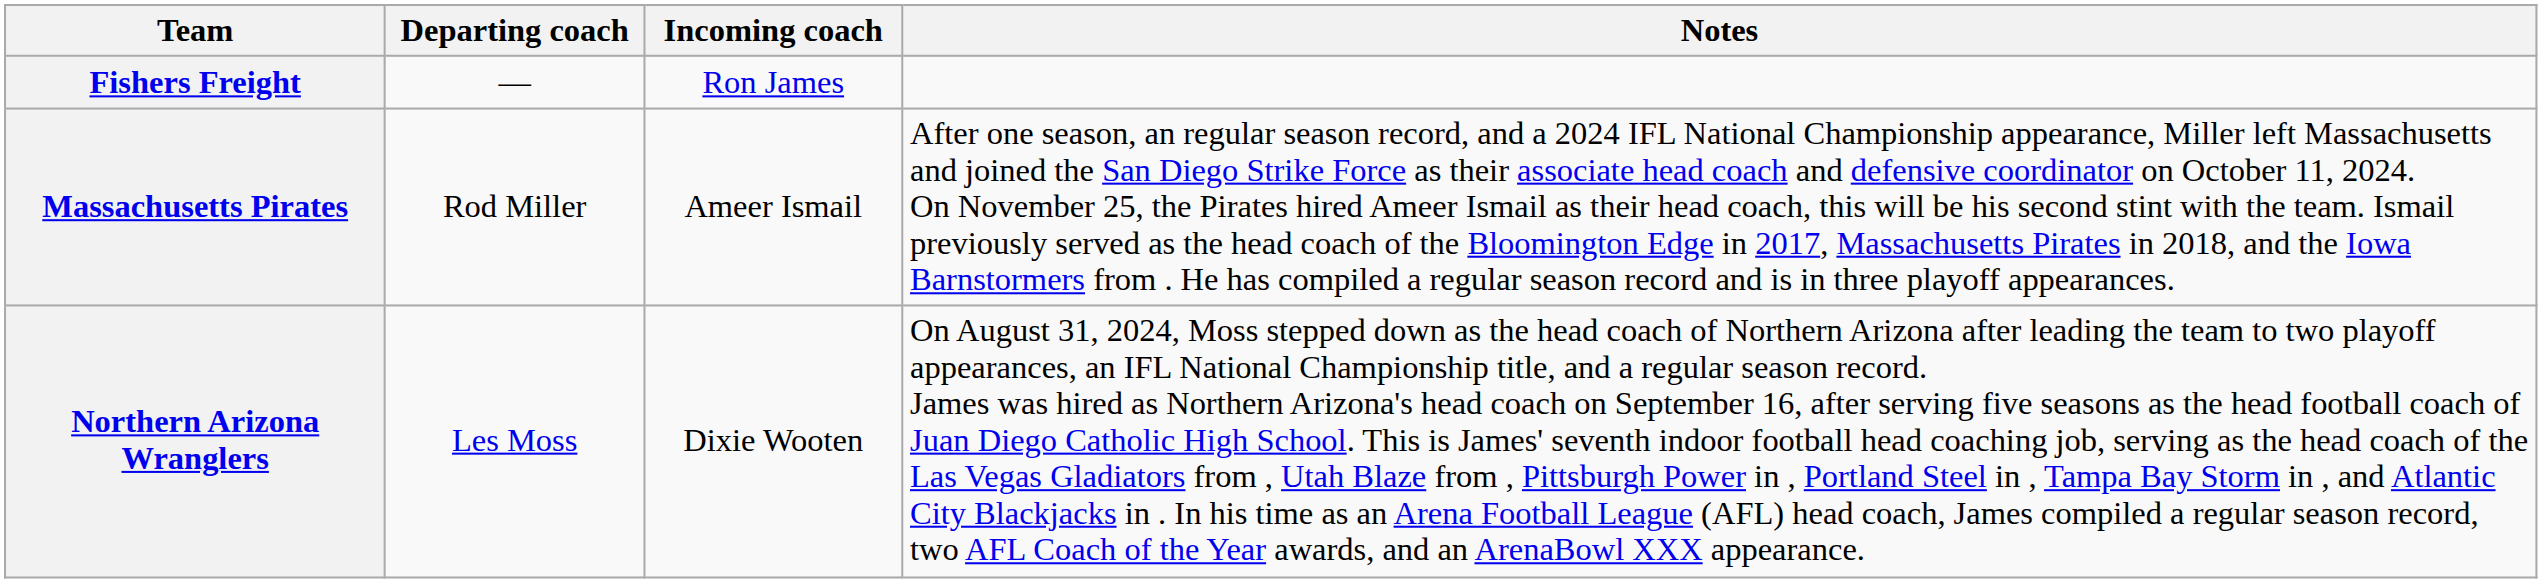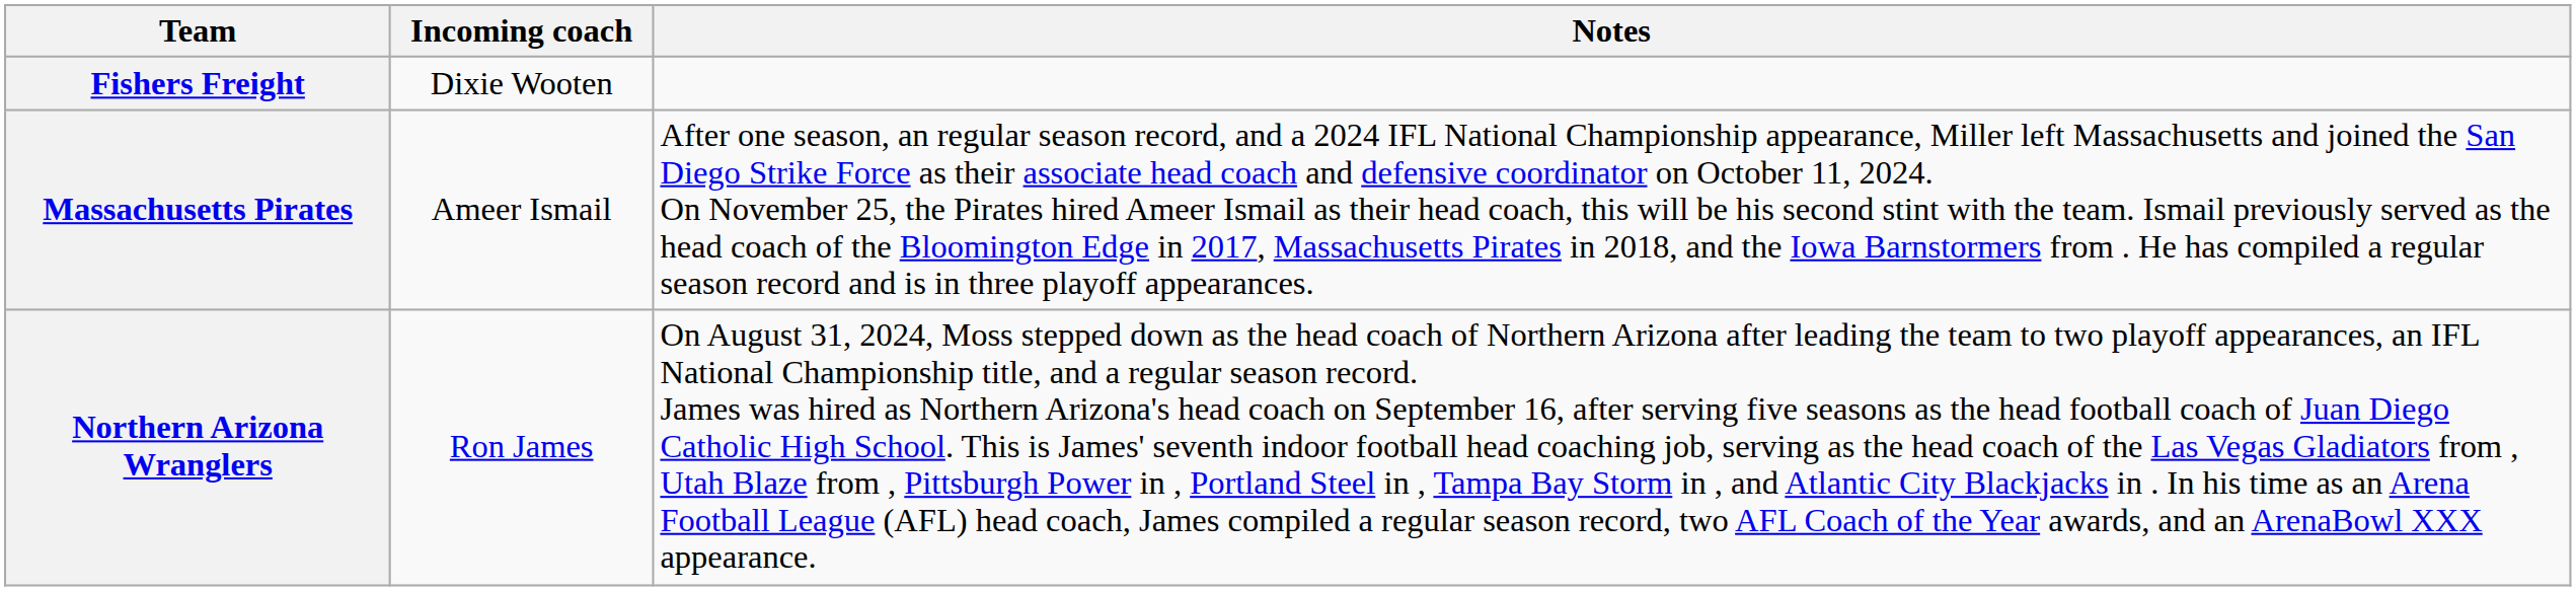 <table class="wikitable plainrowheaders" style="text-align:center;">
 <tr>
 <th width="180">Team</th>
-<th width="120">Departing coach</th>
 <th width="120">Incoming coach</th>
 <th>Notes</th>
 </tr>
 <tr>
 <th scope="row" style="text-align:center;"><a href='#'>Fishers Freight</a></th>
-<td>—</td>
-<td><a href='#'>Ron James</a></td>
+<td>Dixie Wooten</td>
 <td align="left"></td>
 </tr>
 <tr>
 <th scope="row" style="text-align:center;"><a href='#'>Massachusetts Pirates</a></th>
-<td>Rod Miller</td>
 <td>Ameer Ismail</td>
 <td align="left">After one season, an  regular season record, and a 2024 IFL National Championship appearance, Miller left Massachusetts and joined the <a href='#'>San Diego Strike Force</a> as their <a href='#'>associate head coach</a> and <a href='#'>defensive coordinator</a> on October 11, 2024.<br>On November 25, the Pirates hired Ameer Ismail as their head coach, this will be his second stint with the team. Ismail previously served as the head coach of the <a href='#'>Bloomington Edge</a> in <a href='#'>2017</a>, <a href='#'>Massachusetts Pirates</a> in 2018, and the <a href='#'>Iowa Barnstormers</a> from . He has compiled a  regular season record and is  in three playoff appearances.</td>
 </tr>
 <tr>
 <th scope="row" style="text-align:center;"><a href='#'>Northern Arizona Wranglers</a></th>
-<td><a href='#'>Les Moss</a></td>
-<td>Dixie Wooten</td>
+<td><a href='#'>Ron James</a></td>
 <td align="left">On August 31, 2024, Moss stepped down as the head coach of Northern Arizona after leading the team to two playoff appearances, an IFL National Championship title, and a  regular season record.<br>James was hired as Northern Arizona's head coach on September 16, after serving five seasons as the head football coach of <a href='#'>Juan Diego Catholic High School</a>. This is James' seventh indoor football head coaching job, serving as the head coach of the <a href='#'>Las Vegas Gladiators</a> from , <a href='#'>Utah Blaze</a> from , <a href='#'>Pittsburgh Power</a> in , <a href='#'>Portland Steel</a> in , <a href='#'>Tampa Bay Storm</a> in , and <a href='#'>Atlantic City Blackjacks</a> in . In his time as an <a href='#'>Arena Football League</a> (AFL) head coach, James compiled a  regular season record, two <a href='#'>AFL Coach of the Year</a> awards, and an <a href='#'>ArenaBowl XXX</a> appearance.</td>
 </tr>
 </table>
